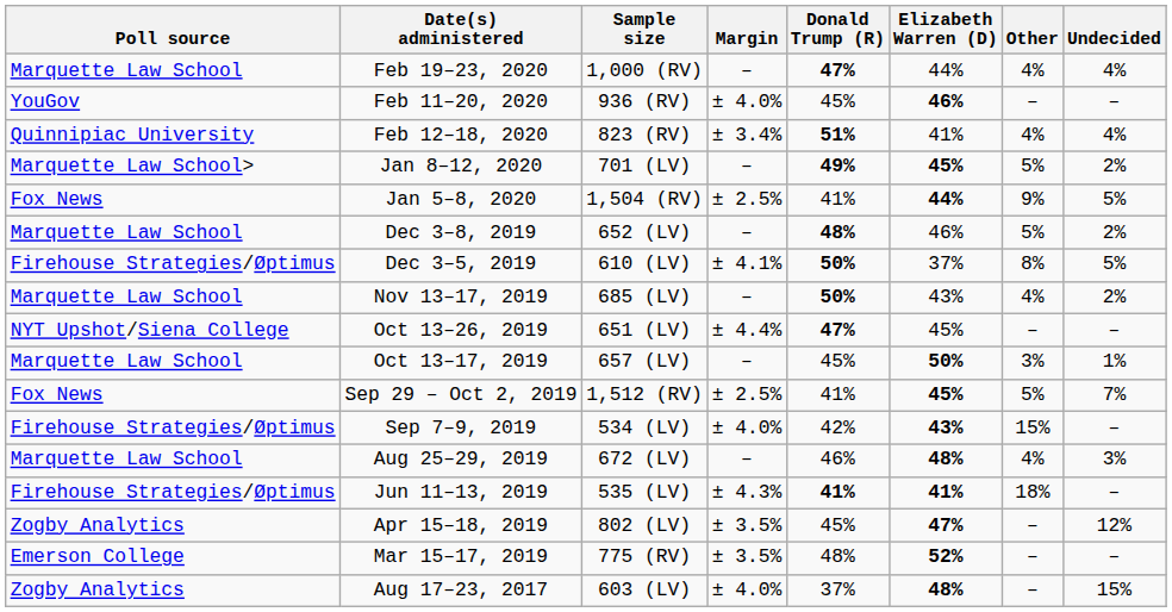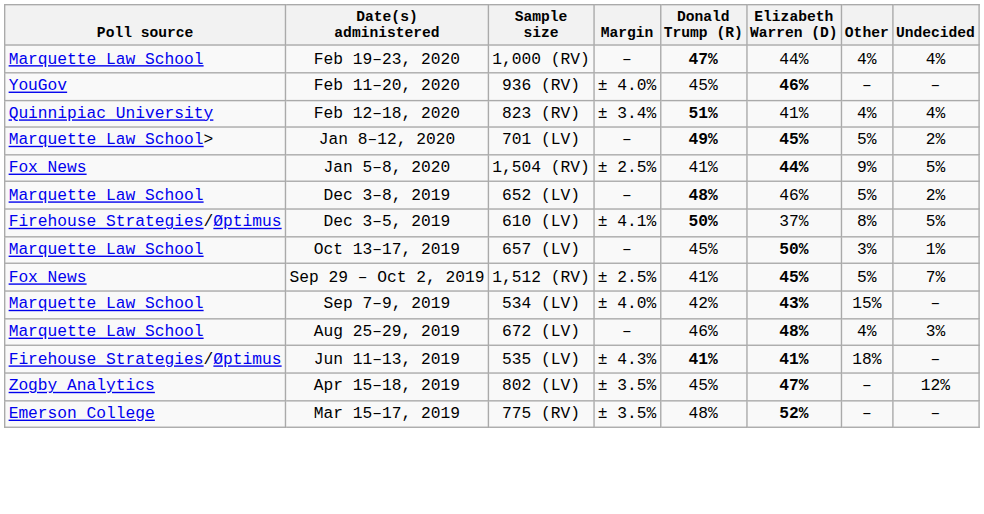 <table class="wikitable" style="font-size:90%;text-align:center;">
 <tr valign=bottom style="font-size:90%;">
 <th>Poll source</th>
 <th>Date(s)<br>administered</th>
 <th>Sample<br>size</th>
 <th>Margin<br></th>
 <th>Donald<br>Trump (R)</th>
 <th>Elizabeth<br>Warren (D)</th>
 <th>Other</th>
 <th>Undecided</th>
 </tr>
 <tr>
 <td style="text-align:left;"><a href='#'>Marquette Law School</a></td>
 <td>Feb 19–23, 2020</td>
 <td>1,000 (RV)</td>
 <td>–</td>
 <td><strong>47%</strong></td>
 <td>44%</td>
 <td>4%</td>
 <td>4%</td>
 </tr>
 <tr>
 <td style="text-align:left;"><a href='#'>YouGov</a></td>
 <td>Feb 11–20, 2020</td>
 <td>936 (RV)</td>
 <td>± 4.0%</td>
 <td>45%</td>
 <td><strong>46%</strong></td>
 <td>–</td>
 <td>–</td>
 </tr>
 <tr>
 <td style="text-align:left;"><a href='#'>Quinnipiac University</a></td>
 <td>Feb 12–18, 2020</td>
 <td>823 (RV)</td>
 <td>± 3.4%</td>
 <td><strong>51%</strong></td>
 <td>41%</td>
 <td>4%</td>
 <td>4%</td>
 </tr>
 <tr>
 <td style="text-align:left;"><a href='#'>Marquette Law School</a>></td>
 <td>Jan 8–12, 2020</td>
 <td>701 (LV)</td>
 <td>–</td>
 <td><strong>49%</strong></td>
 <td><strong>45%</strong></td>
 <td>5%</td>
 <td>2%</td>
 </tr>
 <tr>
 <td style="text-align:left;"><a href='#'>Fox News</a></td>
 <td>Jan 5–8, 2020</td>
 <td>1,504 (RV)</td>
 <td>± 2.5%</td>
 <td>41%</td>
 <td><strong>44%</strong></td>
 <td>9%</td>
 <td>5%</td>
 </tr>
 <tr>
 <td style="text-align:left;"><a href='#'>Marquette Law School</a></td>
 <td>Dec 3–8, 2019</td>
 <td>652 (LV)</td>
 <td>–</td>
 <td><strong>48%</strong></td>
 <td>46%</td>
 <td>5%</td>
 <td>2%</td>
 </tr>
 <tr>
 <td style="text-align:left;"><a href='#'>Firehouse Strategies</a>/<a href='#'>Øptimus</a></td>
 <td>Dec 3–5, 2019</td>
 <td>610 (LV)</td>
 <td>± 4.1%</td>
 <td><strong>50%</strong></td>
 <td>37%</td>
 <td>8%</td>
 <td>5%</td>
 </tr>
 <tr>
 <td style="text-align:left;"><a href='#'>Marquette Law School</a></td>
-<td>Nov 13–17, 2019</td>
-<td>685 (LV)</td>
-<td>–</td>
-<td><strong>50%</strong></td>
-<td>43%</td>
-<td>4%</td>
-<td>2%</td>
-</tr>
-<tr>
-<td style="text-align:left;"><a href='#'>NYT Upshot</a>/<a href='#'>Siena College</a></td>
-<td>Oct 13–26, 2019</td>
-<td>651 (LV)</td>
-<td>± 4.4%</td>
-<td><strong>47%</strong></td>
-<td>45%</td>
-<td>–</td>
-<td>–</td>
-</tr>
-<tr>
-<td style="text-align:left;"><a href='#'>Marquette Law School</a></td>
 <td>Oct 13–17, 2019</td>
 <td>657 (LV)</td>
 <td>–</td>
 <td>45%</td>
 <td><strong>50%</strong></td>
 <td>3%</td>
 <td>1%</td>
 </tr>
 <tr>
 <td style="text-align:left;"><a href='#'>Fox News</a></td>
 <td>Sep 29 – Oct 2, 2019</td>
 <td>1,512 (RV)</td>
 <td>± 2.5%</td>
 <td>41%</td>
 <td><strong>45%</strong></td>
 <td>5%</td>
 <td>7%</td>
 </tr>
 <tr>
-<td style="text-align:left;"><a href='#'>Firehouse Strategies</a>/<a href='#'>Øptimus</a></td>
+<td style="text-align:left;"><a href='#'>Marquette Law School</a></td>
 <td>Sep 7–9, 2019</td>
 <td>534 (LV)</td>
 <td>± 4.0%</td>
 <td>42%</td>
 <td><strong>43%</strong></td>
 <td>15%</td>
 <td>–</td>
 </tr>
 <tr>
 <td style="text-align:left;"><a href='#'>Marquette Law School</a></td>
 <td>Aug 25–29, 2019</td>
 <td>672 (LV)</td>
 <td>–</td>
 <td>46%</td>
 <td><strong>48%</strong></td>
 <td>4%</td>
 <td>3%</td>
 </tr>
 <tr>
 <td style="text-align:left;"><a href='#'>Firehouse Strategies</a>/<a href='#'>Øptimus</a></td>
 <td>Jun 11–13, 2019</td>
 <td>535 (LV)</td>
 <td>± 4.3%</td>
 <td><strong>41%</strong></td>
 <td><strong>41%</strong></td>
 <td>18%</td>
 <td>–</td>
 </tr>
 <tr>
 <td style="text-align:left;"><a href='#'>Zogby Analytics</a></td>
 <td>Apr 15–18, 2019</td>
 <td>802 (LV)</td>
 <td>± 3.5%</td>
 <td>45%</td>
 <td><strong>47%</strong></td>
 <td>–</td>
 <td>12%</td>
 </tr>
 <tr>
 <td style="text-align:left;"><a href='#'>Emerson College</a></td>
 <td>Mar 15–17, 2019</td>
 <td>775 (RV)</td>
 <td>± 3.5%</td>
 <td>48%</td>
 <td><strong>52%</strong></td>
 <td>–</td>
 <td>–</td>
 </tr>
-<tr>
-<td style="text-align:left;"><a href='#'>Zogby Analytics</a></td>
-<td>Aug 17–23, 2017</td>
-<td>603 (LV)</td>
-<td>± 4.0%</td>
-<td>37%</td>
-<td><strong>48%</strong></td>
-<td>–</td>
-<td>15%</td>
-</tr>
 </table>
